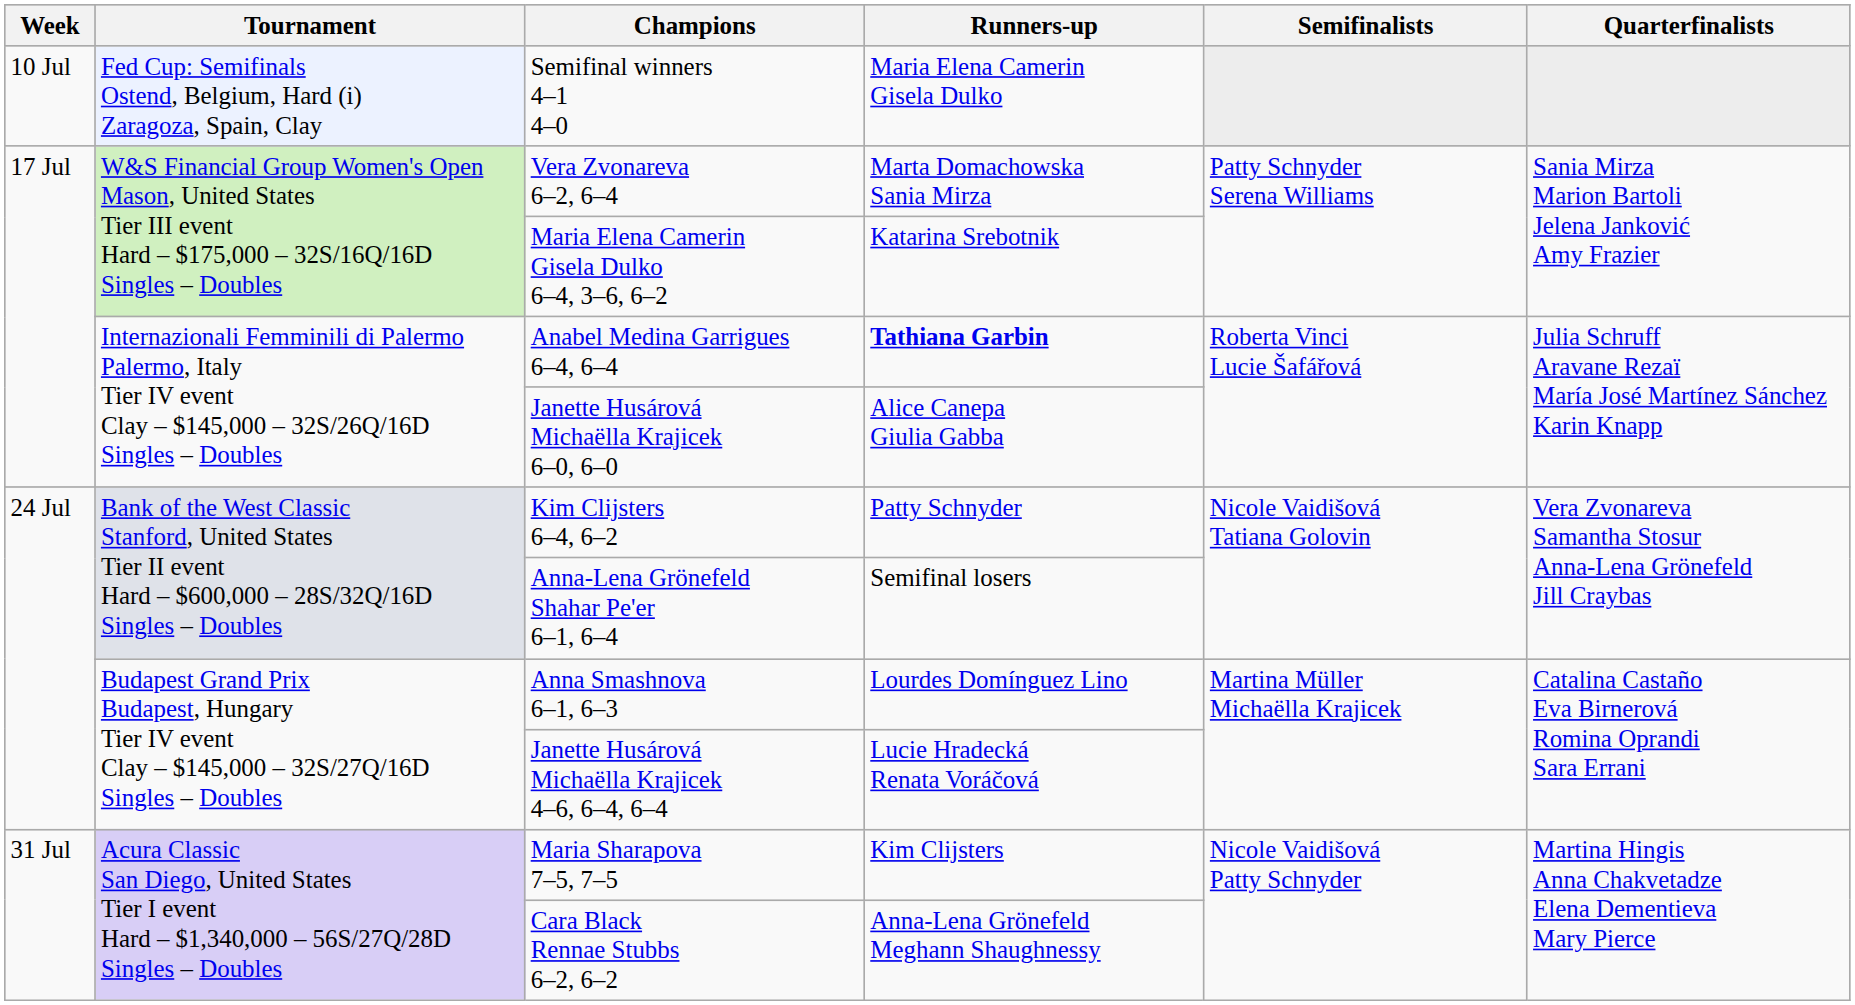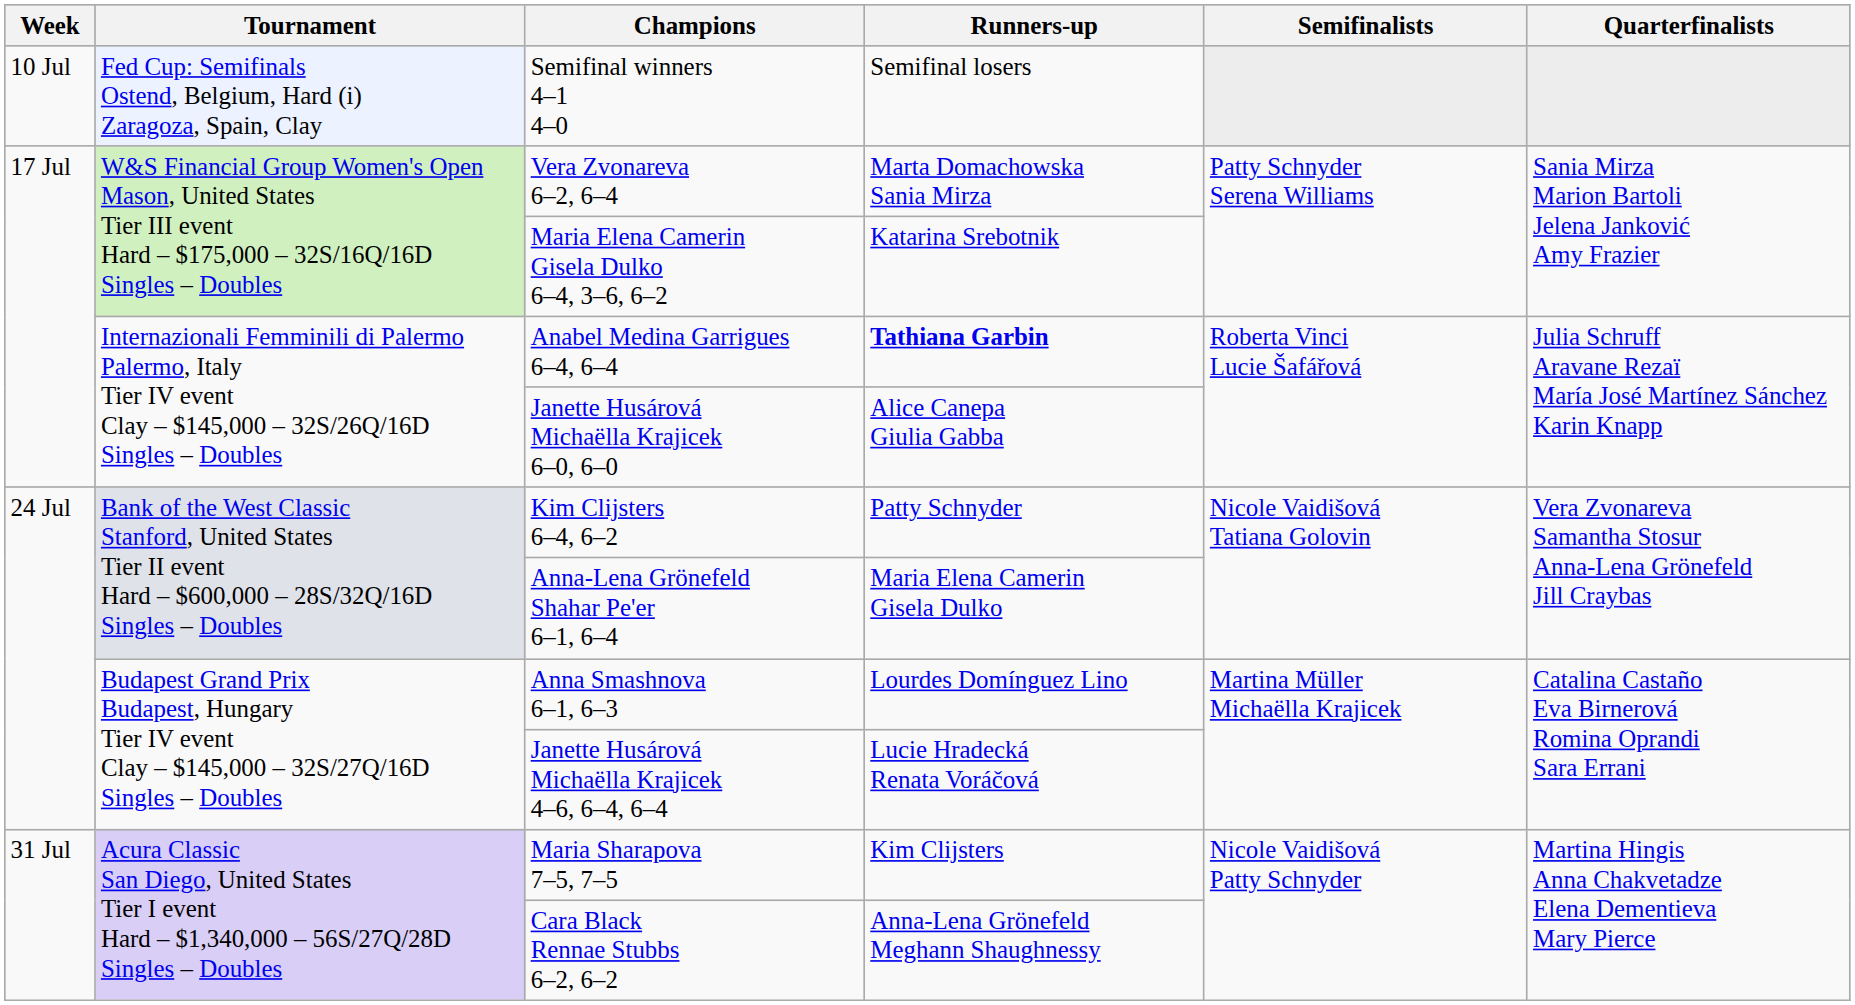 <table class=wikitable style=font-size:95%>
 <tr>
 <th style="width:48px;">Week</th>
 <th style="width:255px;">Tournament</th>
 <th style="width:200px;">Champions</th>
 <th style="width:200px;">Runners-up</th>
 <th style="width:190px;">Semifinalists</th>
 <th style="width:190px;">Quarterfinalists</th>
 </tr>
 <tr valign=top>
 <td>10 Jul</td>
 <td bgcolor="#ECF2FF"><a href='#'>Fed Cup: Semifinals</a><br> <a href='#'>Ostend</a>, Belgium, Hard (i) <br> <a href='#'>Zaragoza</a>, Spain, Clay</td>
 <td>Semifinal winners<br> 4–1<br> 4–0</td>
-<td> <a href='#'>Maria Elena Camerin</a> <br>  <a href='#'>Gisela Dulko</a></td>
+<td>Semifinal losers<br><br></td>
 <td bgcolor="#ededed"></td>
 <td bgcolor="#ededed"></td>
 </tr>
 <tr valign="top">
 <td rowspan=4>17 Jul</td>
 <td rowspan=2 bgcolor="#d0f0c0"><a href='#'>W&S Financial Group Women's Open</a><br> <a href='#'>Mason</a>, United States <br>Tier III event<br>Hard – $175,000 – 32S/16Q/16D<br><a href='#'>Singles</a> – <a href='#'>Doubles</a></td>
 <td> <a href='#'>Vera Zvonareva</a><br>6–2, 6–4</td>
 <td> <a href='#'>Marta Domachowska</a> <br>  <a href='#'>Sania Mirza</a></td>
 <td rowspan=2> <a href='#'>Patty Schnyder</a><br> <a href='#'>Serena Williams</a></td>
 <td rowspan=2> <a href='#'>Sania Mirza</a><br> <a href='#'>Marion Bartoli</a><br> <a href='#'>Jelena Janković</a><br> <a href='#'>Amy Frazier</a></td>
 </tr>
 <tr valign="top">
 <td> <a href='#'>Maria Elena Camerin</a> <br>  <a href='#'>Gisela Dulko</a><br> 6–4, 3–6, 6–2</td>
 <td> <a href='#'>Katarina Srebotnik</a></td>
 </tr>
 <tr valign="top">
 <td rowspan=2><a href='#'>Internazionali Femminili di Palermo</a><br> <a href='#'>Palermo</a>, Italy <br>Tier IV event<br>Clay – $145,000 – 32S/26Q/16D<br><a href='#'>Singles</a> – <a href='#'>Doubles</a></td>
 <td> <a href='#'>Anabel Medina Garrigues</a><br>6–4, 6–4</td>
 <td><strong> <a href='#'>Tathiana Garbin</a></strong></td>
 <td rowspan=2> <a href='#'>Roberta Vinci</a><br> <a href='#'>Lucie Šafářová</a></td>
 <td rowspan=2> <a href='#'>Julia Schruff</a><br> <a href='#'>Aravane Rezaï</a><br> <a href='#'>María José Martínez Sánchez</a><br> <a href='#'>Karin Knapp</a></td>
 </tr>
 <tr valign="top">
 <td> <a href='#'>Janette Husárová</a> <br>  <a href='#'>Michaëlla Krajicek</a><br> 6–0, 6–0</td>
 <td> <a href='#'>Alice Canepa</a> <br>  <a href='#'>Giulia Gabba</a></td>
 </tr>
 <tr valign="top">
 <td rowspan=4>24 Jul</td>
 <td rowspan=2 bgcolor="#dfe2e9"><a href='#'>Bank of the West Classic</a><br> <a href='#'>Stanford</a>, United States <br>Tier II event<br>Hard – $600,000 – 28S/32Q/16D<br> <a href='#'>Singles</a> – <a href='#'>Doubles</a></td>
 <td> <a href='#'>Kim Clijsters</a><br>6–4, 6–2</td>
 <td> <a href='#'>Patty Schnyder</a></td>
 <td rowspan=2> <a href='#'>Nicole Vaidišová</a><br> <a href='#'>Tatiana Golovin</a></td>
 <td rowspan=2> <a href='#'>Vera Zvonareva</a><br> <a href='#'>Samantha Stosur</a><br> <a href='#'>Anna-Lena Grönefeld</a><br> <a href='#'>Jill Craybas</a></td>
 </tr>
 <tr valign="top">
 <td> <a href='#'>Anna-Lena Grönefeld</a> <br>  <a href='#'>Shahar Pe'er</a><br> 6–1, 6–4</td>
-<td>Semifinal losers<br><br></td>
+<td> <a href='#'>Maria Elena Camerin</a> <br>  <a href='#'>Gisela Dulko</a></td>
 </tr>
 <tr valign="top">
 <td rowspan=2><a href='#'>Budapest Grand Prix</a><br> <a href='#'>Budapest</a>, Hungary <br>Tier IV event<br>Clay – $145,000 – 32S/27Q/16D<br><a href='#'>Singles</a> – <a href='#'>Doubles</a></td>
 <td> <a href='#'>Anna Smashnova</a><br>6–1, 6–3</td>
 <td> <a href='#'>Lourdes Domínguez Lino</a></td>
 <td rowspan=2> <a href='#'>Martina Müller</a><br> <a href='#'>Michaëlla Krajicek</a></td>
 <td rowspan=2> <a href='#'>Catalina Castaño</a><br> <a href='#'>Eva Birnerová</a><br> <a href='#'>Romina Oprandi</a><br> <a href='#'>Sara Errani</a></td>
 </tr>
 <tr valign="top">
 <td> <a href='#'>Janette Husárová</a> <br>  <a href='#'>Michaëlla Krajicek</a><br> 4–6, 6–4, 6–4</td>
 <td> <a href='#'>Lucie Hradecká</a> <br>  <a href='#'>Renata Voráčová</a></td>
 </tr>
 <tr valign="top">
 <td rowspan=2>31 Jul</td>
 <td rowspan=2 bgcolor="#d8cef6"><a href='#'>Acura Classic</a><br> <a href='#'>San Diego</a>, United States <br>Tier I event<br>Hard – $1,340,000 – 56S/27Q/28D<br> <a href='#'>Singles</a> – <a href='#'>Doubles</a></td>
 <td> <a href='#'>Maria Sharapova</a><br>7–5, 7–5</td>
 <td> <a href='#'>Kim Clijsters</a></td>
 <td rowspan=2> <a href='#'>Nicole Vaidišová</a><br> <a href='#'>Patty Schnyder</a></td>
 <td rowspan=2> <a href='#'>Martina Hingis</a><br> <a href='#'>Anna Chakvetadze</a><br> <a href='#'>Elena Dementieva</a><br> <a href='#'>Mary Pierce</a></td>
 </tr>
 <tr valign="top">
 <td> <a href='#'>Cara Black</a> <br>  <a href='#'>Rennae Stubbs</a><br> 6–2, 6–2</td>
 <td> <a href='#'>Anna-Lena Grönefeld</a> <br>  <a href='#'>Meghann Shaughnessy</a></td>
 </tr>
 </table>
